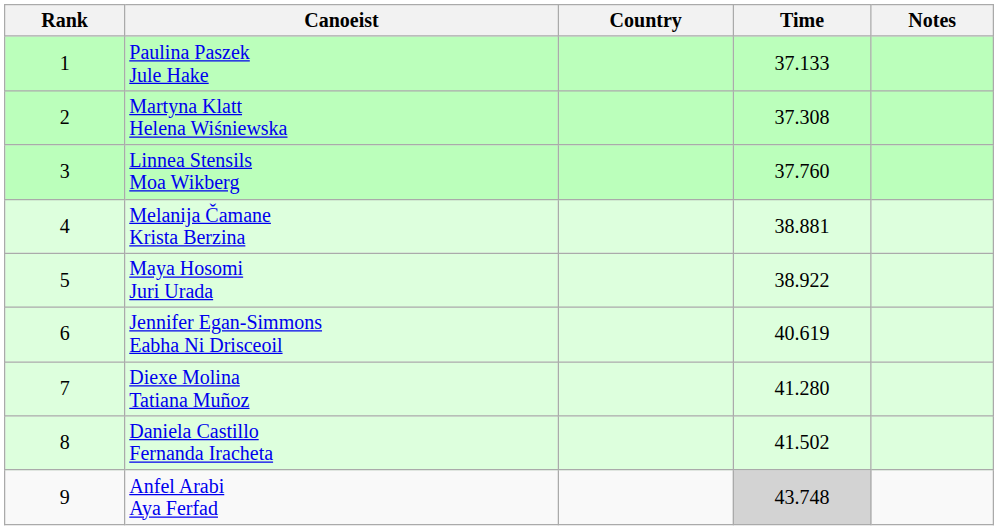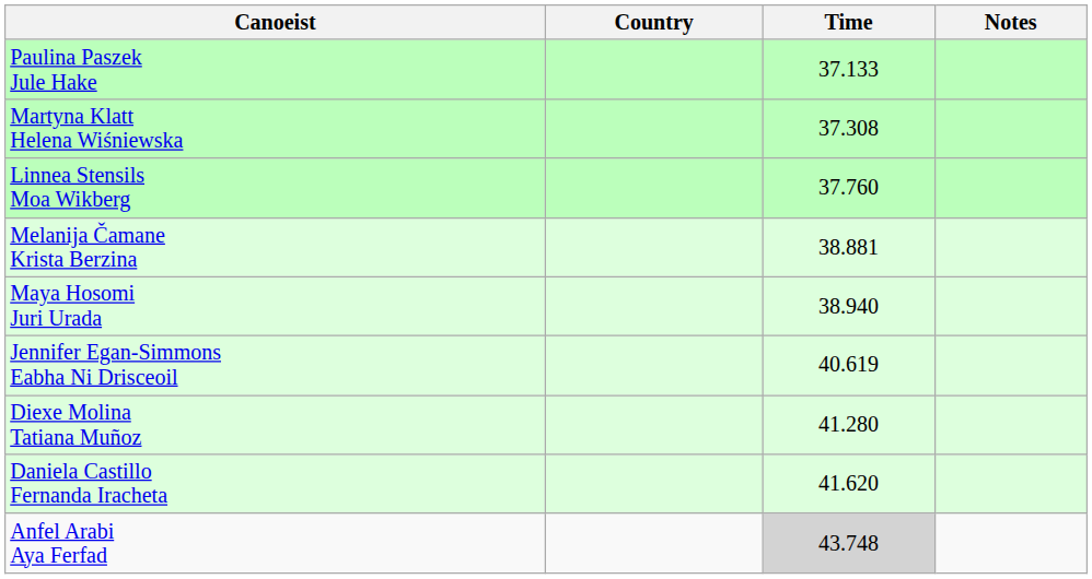 <table class="wikitable" style="text-align:center;width: 50%">
 <tr>
-<th>Rank</th>
 <th>Canoeist</th>
 <th>Country</th>
 <th>Time</th>
 <th>Notes</th>
 </tr>
 <tr bgcolor=bbffbb>
-<td>1</td>
 <td align="left"><a href='#'>Paulina Paszek</a><br><a href='#'>Jule Hake</a></td>
 <td align="left"></td>
 <td>37.133</td>
 <td></td>
 </tr>
 <tr bgcolor=bbffbb>
-<td>2</td>
 <td align="left"><a href='#'>Martyna Klatt</a><br><a href='#'>Helena Wiśniewska</a></td>
 <td align="left"></td>
 <td>37.308</td>
 <td></td>
 </tr>
 <tr bgcolor=bbffbb>
-<td>3</td>
 <td align="left"><a href='#'>Linnea Stensils</a><br><a href='#'>Moa Wikberg</a></td>
 <td align="left"></td>
 <td>37.760</td>
 <td></td>
 </tr>
 <tr bgcolor=ddffdd>
-<td>4</td>
 <td align="left"><a href='#'>Melanija Čamane</a><br><a href='#'>Krista Berzina</a></td>
 <td align="left"></td>
 <td>38.881</td>
 <td></td>
 </tr>
 <tr bgcolor=ddffdd>
-<td>5</td>
 <td align="left"><a href='#'>Maya Hosomi</a><br><a href='#'>Juri Urada</a></td>
 <td align="left"></td>
-<td>38.922</td>
+<td>38.940</td>
 <td></td>
 </tr>
 <tr bgcolor=ddffdd>
-<td>6</td>
 <td align="left"><a href='#'>Jennifer Egan-Simmons</a><br><a href='#'>Eabha Ni Drisceoil</a></td>
 <td align="left"></td>
 <td>40.619</td>
 <td></td>
 </tr>
 <tr bgcolor=ddffdd>
-<td>7</td>
 <td align="left"><a href='#'>Diexe Molina</a><br><a href='#'>Tatiana Muñoz</a></td>
 <td align="left"></td>
 <td>41.280</td>
 <td></td>
 </tr>
 <tr bgcolor=ddffdd>
-<td>8</td>
 <td align="left"><a href='#'>Daniela Castillo</a><br><a href='#'>Fernanda Iracheta</a></td>
 <td align="left"></td>
-<td>41.502</td>
+<td>41.620</td>
 <td></td>
 </tr>
 <tr>
-<td>9</td>
 <td align="left"><a href='#'>Anfel Arabi</a><br><a href='#'>Aya Ferfad</a></td>
 <td align="left"></td>
 <td style="background: lightgrey;">43.748</td>
 <td></td>
 </tr>
 </table>
